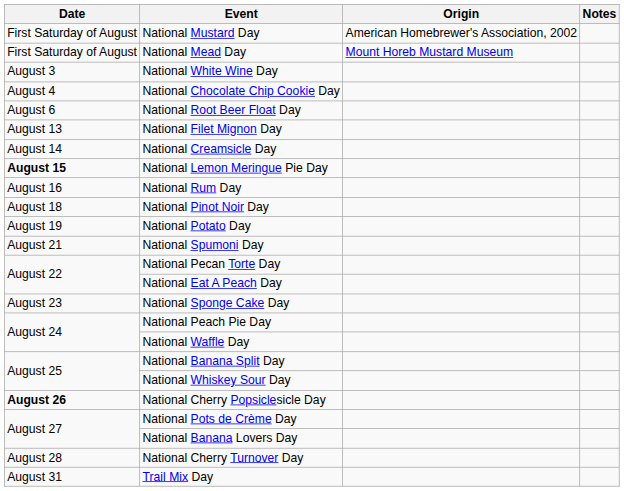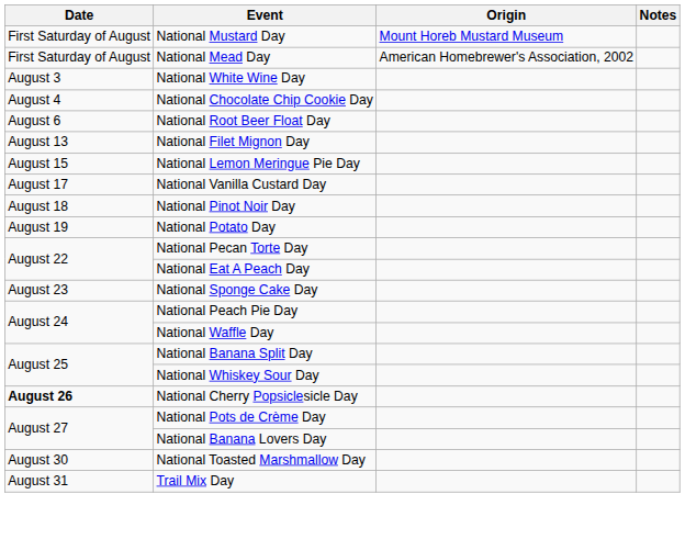 <table class="wikitable sortable">
 <tr>
 <th>Date</th>
 <th>Event</th>
 <th>Origin</th>
 <th>Notes</th>
 </tr>
 <tr>
 <td>First Saturday of August</td>
 <td>National <a href='#'>Mustard</a> Day</td>
-<td>American Homebrewer's Association, 2002</td>
+<td><a href='#'>Mount Horeb Mustard Museum</a></td>
 <td></td>
 </tr>
 <tr>
 <td>First Saturday of August</td>
 <td>National <a href='#'>Mead</a> Day</td>
-<td><a href='#'>Mount Horeb Mustard Museum</a></td>
+<td>American Homebrewer's Association, 2002</td>
 <td></td>
 </tr>
 <tr>
 <td>August 3</td>
 <td>National <a href='#'>White Wine</a> Day</td>
 <td></td>
 <td></td>
 </tr>
 <tr>
 <td><span>August 4</span></td>
 <td>National <a href='#'>Chocolate Chip Cookie</a> Day</td>
 <td></td>
 <td></td>
 </tr>
 <tr>
 <td>August 6</td>
 <td>National <a href='#'>Root Beer Float</a> Day</td>
 <td></td>
 <td></td>
 </tr>
 <tr>
 <td>August 13</td>
 <td>National <a href='#'>Filet Mignon</a> Day</td>
 <td></td>
 <td></td>
 </tr>
 <tr>
-<td>August 14</td>
-<td>National <a href='#'>Creamsicle</a> Day</td>
-<td></td>
-<td></td>
-</tr>
-<tr>
-<td><strong>August 15</strong></td>
+<td>August 15</td>
 <td>National <a href='#'>Lemon Meringue</a> Pie Day</td>
 <td></td>
 <td></td>
 </tr>
 <tr>
-<td>August 16</td>
-<td>National <a href='#'>Rum</a> Day</td>
+<td>August 17</td>
+<td>National Vanilla Custard Day</td>
 <td></td>
 <td></td>
 </tr>
 <tr>
 <td>August 18</td>
 <td>National <a href='#'>Pinot Noir</a> Day</td>
 <td></td>
 <td></td>
 </tr>
 <tr>
 <td>August 19</td>
 <td>National <a href='#'>Potato</a> Day</td>
-<td></td>
-<td></td>
-</tr>
-<tr>
-<td>August 21</td>
-<td>National <a href='#'>Spumoni</a> Day</td>
 <td></td>
 <td></td>
 </tr>
 <tr>
 <td rowspan="2">August 22</td>
 <td>National Pecan <a href='#'>Torte</a> Day</td>
 <td></td>
 <td></td>
 </tr>
 <tr>
 <td>National <a href='#'>Eat A Peach</a> Day</td>
 <td></td>
 <td></td>
 </tr>
 <tr>
 <td>August 23</td>
 <td>National <a href='#'>Sponge Cake</a> Day</td>
 <td></td>
 <td></td>
 </tr>
 <tr>
 <td rowspan="2">August 24</td>
 <td>National Peach Pie Day</td>
 <td></td>
 <td></td>
 </tr>
 <tr>
 <td>National <a href='#'>Waffle</a> Day</td>
 <td></td>
 <td></td>
 </tr>
 <tr>
 <td rowspan="2">August 25</td>
 <td>National <a href='#'>Banana Split</a> Day</td>
 <td></td>
 <td></td>
 </tr>
 <tr>
 <td>National <a href='#'>Whiskey Sour</a> Day</td>
 <td></td>
 <td></td>
 </tr>
 <tr>
 <td><strong>August 26</strong></td>
 <td>National Cherry <a href='#'>Popsicle</a>sicle Day</td>
 <td></td>
 <td></td>
 </tr>
 <tr>
 <td rowspan="2">August 27</td>
 <td>National <a href='#'>Pots de Crème</a> Day</td>
 <td></td>
 <td></td>
 </tr>
 <tr>
 <td>National <a href='#'>Banana</a> Lovers Day</td>
 <td></td>
 <td></td>
 </tr>
 <tr>
-<td>August 28</td>
-<td>National Cherry <a href='#'>Turnover</a> Day</td>
+<td>August 30</td>
+<td>National Toasted <a href='#'>Marshmallow</a> Day</td>
 <td></td>
 <td></td>
 </tr>
 <tr>
 <td>August 31</td>
 <td><a href='#'>Trail Mix</a> Day</td>
 <td></td>
 <td></td>
 </tr>
 </table>
